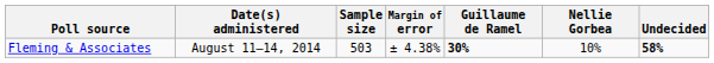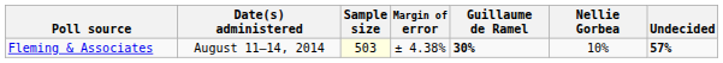 <table class="wikitable">
 <tr valign= bottom>
 <th style="width:180px;">Poll source</th>
 <th style="width:170px;">Date(s)<br>administered</th>
 <th class=small>Sample<br>size</th>
 <th><small>Margin of</small><br>error</th>
 <th style="width:100px;">Guillaume<br>de Ramel</th>
 <th style="width:100px;">Nellie<br>Gorbea</th>
 <th>Undecided</th>
 </tr>
 <tr>
 <td><a href='#'>Fleming & Associates</a></td>
 <td align=center>August 11–14, 2014</td>
-<td align=center>503</td>
+<td align=center style="background: lightyellow;">503</td>
 <td align=center>± 4.38%</td>
 <td><strong>30%</strong></td>
 <td align=center>10%</td>
-<td><strong>58%</strong></td>
+<td><strong>57%</strong></td>
 </tr>
 </table>
